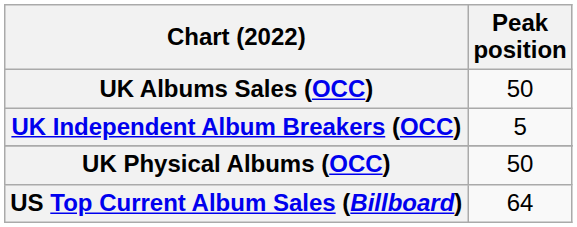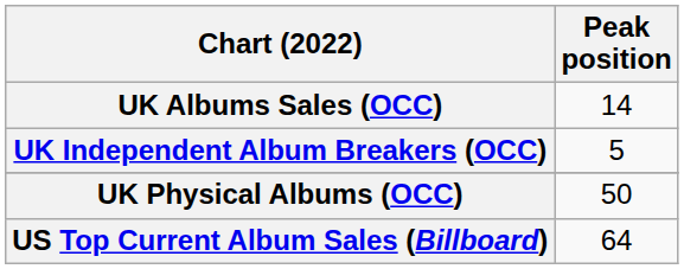 <table class="wikitable sortable plainrowheaders" style="text-align:center">
 <tr>
 <th scope="col">Chart (2022)</th>
 <th scope="col">Peak<br>position</th>
 </tr>
 <tr>
 <th scope="row">UK Albums Sales (<a href='#'>OCC</a>)</th>
-<td>50</td>
+<td>14</td>
 </tr>
 <tr>
 <th scope="row"><a href='#'>UK Independent Album Breakers</a> (<a href='#'>OCC</a>)</th>
 <td>5</td>
 </tr>
 <tr>
 </tr>
 <tr>
 <th scope="row">UK Physical Albums (<a href='#'>OCC</a>)</th>
 <td>50</td>
 </tr>
 <tr>
 <th scope="row">US <a href='#'>Top Current Album Sales</a> (<em><a href='#'>Billboard</a></em>)</th>
 <td>64</td>
 </tr>
 </table>
